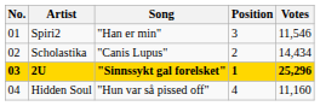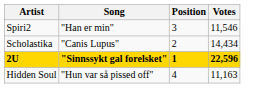 <table class="wikitable sortable">
 <tr>
-<th>No.</th>
 <th>Artist</th>
 <th>Song</th>
 <th>Position</th>
 <th>Votes</th>
 </tr>
 <tr>
-<td>01</td>
 <td>Spiri2</td>
 <td>"Han er min"</td>
 <td>3</td>
 <td>11,546</td>
 </tr>
 <tr>
-<td>02</td>
 <td>Scholastika</td>
 <td>"Canis Lupus"</td>
 <td>2</td>
 <td>14,434</td>
 </tr>
 <tr style="font-weight:bold; background:gold;">
-<td>03</td>
 <td>2U</td>
 <td>"Sinnssykt gal forelsket"</td>
 <td>1</td>
-<td>25,296</td>
+<td>22,596</td>
 </tr>
 <tr>
-<td>04</td>
 <td>Hidden Soul</td>
 <td>"Hun var så pissed off"</td>
 <td>4</td>
-<td>11,160</td>
+<td>11,163</td>
 </tr>
 </table>
